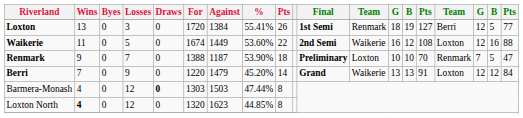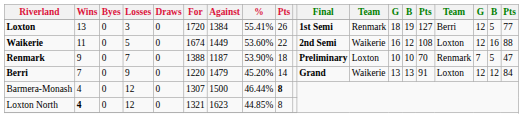 <table style="font-size: 85%; text-align: left;" class="wikitable">
 <tr>
 <th style="color:crimson">Riverland</th>
 <th style="color:crimson">Wins</th>
 <th style="color:crimson">Byes</th>
 <th style="color:crimson">Losses</th>
 <th style="color:crimson">Draws</th>
 <th style="color:crimson">For</th>
 <th style="color:crimson">Against</th>
 <th style="color:crimson">%</th>
 <th style="color:crimson">Pts</th>
 <th></th>
 <th style="color:green">Final</th>
 <th style="color:green">Team</th>
 <th style="color:green">G</th>
 <th style="color:green">B</th>
 <th style="color:green">Pts</th>
 <th style="color:green">Team</th>
 <th style="color:green">G</th>
 <th style="color:green">B</th>
 <th style="color:green">Pts</th>
 </tr>
 <tr>
 </tr>
 <tr>
 </tr>
 <tr>
 <td><strong>Loxton</strong></td>
 <td>13</td>
 <td>0</td>
 <td>3</td>
 <td>0</td>
 <td>1720</td>
 <td>1384</td>
 <td>55.41%</td>
 <td>26</td>
 <td></td>
 <td><strong>1st Semi</strong></td>
 <td>Renmark</td>
 <td>18</td>
 <td>19</td>
 <td>127</td>
 <td>Berri</td>
 <td>12</td>
 <td>5</td>
 <td>77</td>
 </tr>
 <tr>
 <td><strong>Waikerie</strong></td>
 <td>11</td>
 <td>0</td>
 <td>5</td>
 <td>0</td>
 <td>1674</td>
 <td>1449</td>
 <td>53.60%</td>
 <td>22</td>
 <td></td>
 <td><strong>2nd Semi</strong></td>
 <td>Waikerie</td>
 <td>16</td>
 <td>12</td>
 <td>108</td>
 <td>Loxton</td>
 <td>12</td>
 <td>16</td>
 <td>88</td>
 </tr>
 <tr>
 <td><strong>Renmark</strong></td>
 <td>9</td>
 <td>0</td>
 <td>7</td>
 <td>0</td>
 <td>1388</td>
 <td>1187</td>
 <td>53.90%</td>
 <td>18</td>
 <td></td>
 <td><strong>Preliminary</strong></td>
 <td>Loxton</td>
 <td>10</td>
 <td>10</td>
 <td>70</td>
 <td>Renmark</td>
 <td>7</td>
 <td>5</td>
 <td>47</td>
 </tr>
 <tr>
 <td><strong>Berri</strong></td>
 <td>7</td>
 <td>0</td>
 <td>9</td>
 <td>0</td>
 <td>1220</td>
 <td>1479</td>
 <td>45.20%</td>
 <td>14</td>
 <td></td>
 <td><strong>Grand</strong></td>
 <td>Waikerie</td>
 <td>13</td>
 <td>13</td>
 <td>91</td>
 <td>Loxton</td>
 <td>12</td>
 <td>12</td>
 <td>84</td>
 </tr>
 <tr>
 <td>Barmera-Monash</td>
 <td>4</td>
 <td>0</td>
 <td>12</td>
-<td><strong>0</strong></td>
-<td>1303</td>
-<td>1503</td>
-<td>47.44%</td>
-<td>8</td>
+<td>0</td>
+<td>1307</td>
+<td>1500</td>
+<td>46.44%</td>
+<td><strong>8</strong></td>
 <td></td>
 </tr>
 <tr>
 <td>Loxton North</td>
 <td><strong>4</strong></td>
 <td>0</td>
 <td>12</td>
 <td>0</td>
-<td>1320</td>
+<td>1321</td>
 <td>1623</td>
 <td>44.85%</td>
 <td>8</td>
 <td></td>
 </tr>
 <tr>
 </tr>
 </table>
